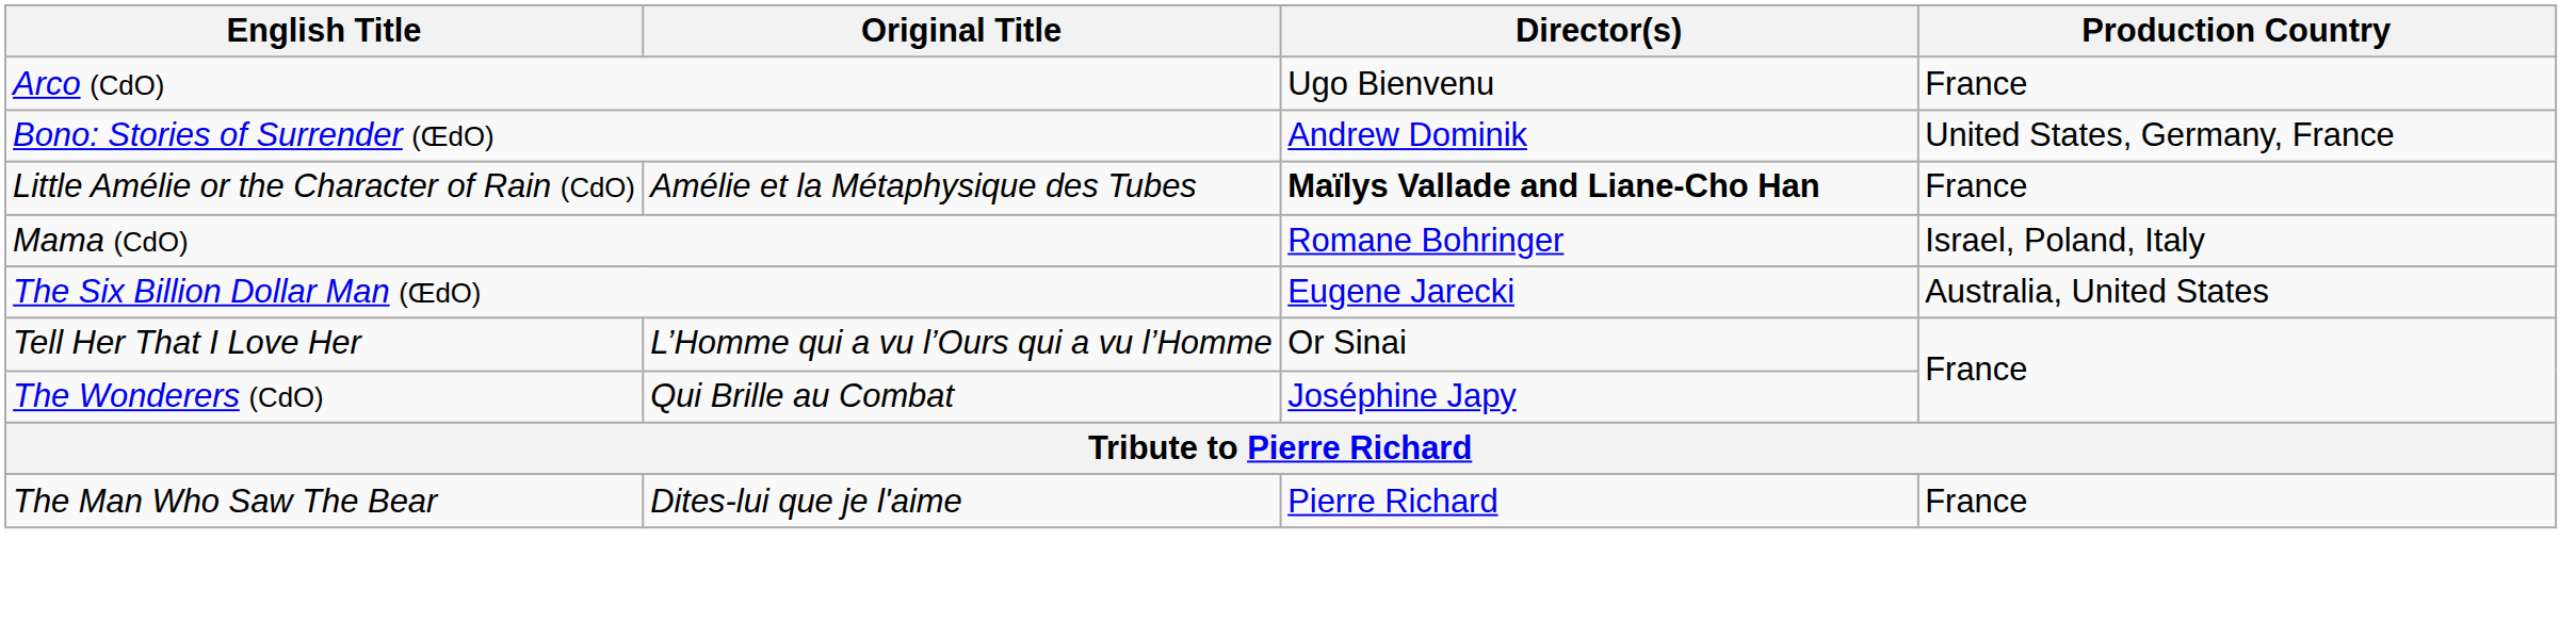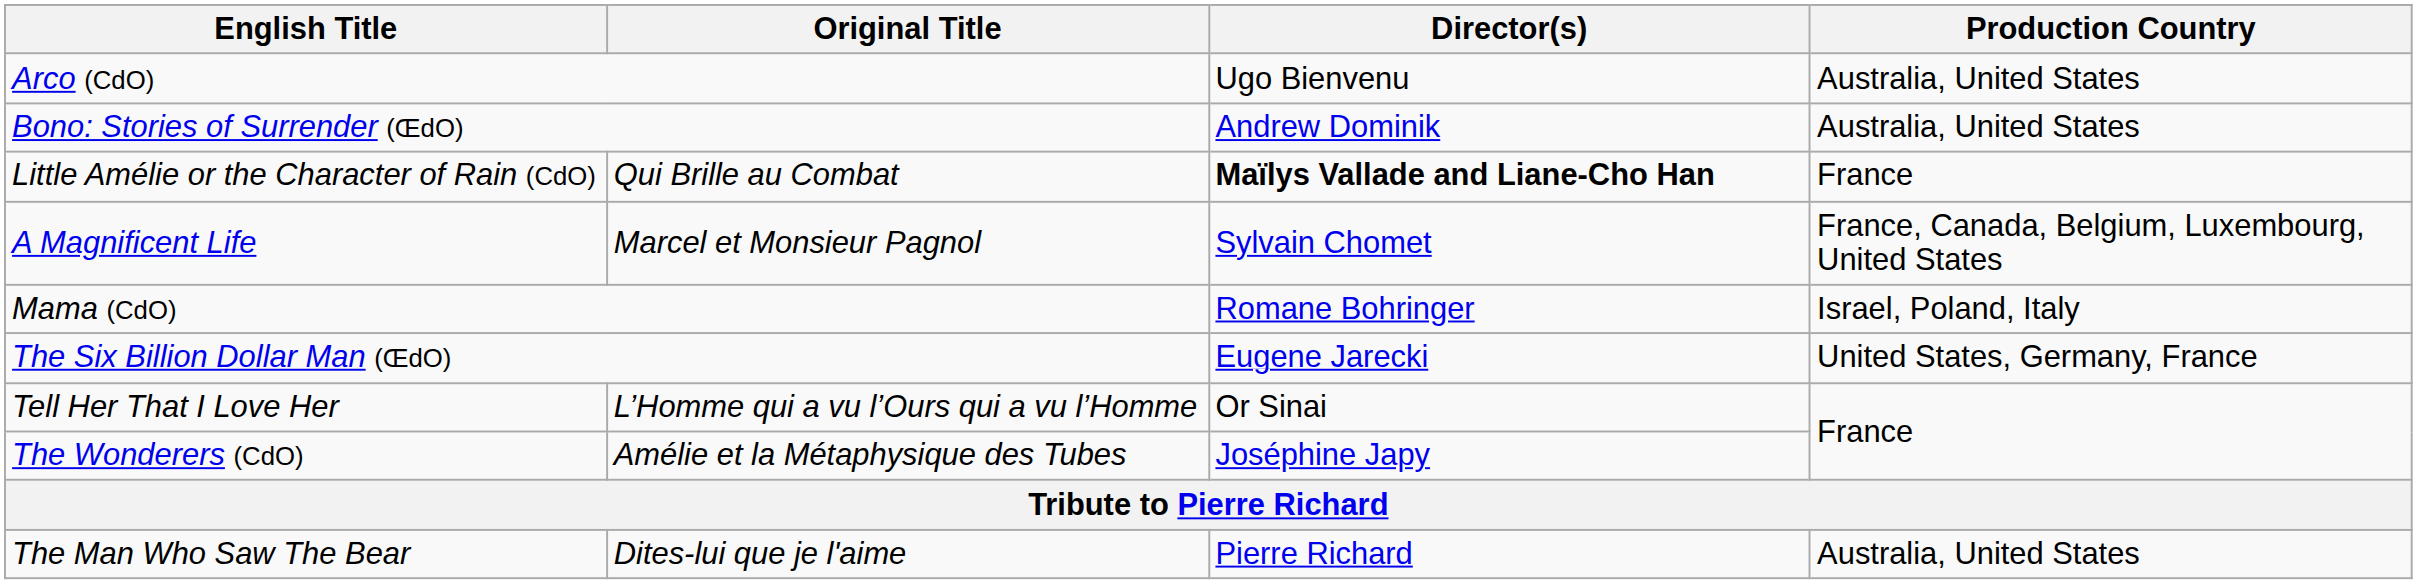 <table class="wikitable">
 <tr>
 <th scope="col" style="width:25%;">English Title</th>
 <th scope="col" style="width:25%;">Original Title</th>
 <th scope="col" style="width:25%;">Director(s)</th>
 <th scope="col" style="width:25%;">Production Country</th>
 </tr>
 <tr>
 <td colspan="2"><em><a href='#'>Arco</a></em> <small>(CdO)</small></td>
 <td>Ugo Bienvenu</td>
-<td>France</td>
+<td>Australia, United States</td>
 </tr>
 <tr>
 <td colspan="2"><em><a href='#'>Bono: Stories of Surrender</a></em> <small>(ŒdO)</small></td>
 <td><a href='#'>Andrew Dominik</a></td>
-<td>United States, Germany, France</td>
+<td>Australia, United States</td>
 </tr>
 <tr>
 <td><em>Little Amélie or the Character of Rain</em> <small>(CdO)</small></td>
-<td><em>Amélie et la Métaphysique des Tubes</em></td>
+<td><em>Qui Brille au Combat</em></td>
 <td><strong>Maïlys Vallade and Liane-Cho Han</strong></td>
 <td>France</td>
+</tr>
+<tr>
+<td><em><a href='#'>A Magnificent Life</a></em></td>
+<td><em>Marcel et Monsieur Pagnol</em></td>
+<td><a href='#'>Sylvain Chomet</a></td>
+<td>France, Canada, Belgium, Luxembourg, United States</td>
 </tr>
 <tr>
 <td colspan="2"><em>Mama</em> <small>(CdO)</small></td>
 <td><a href='#'>Romane Bohringer</a></td>
 <td>Israel, Poland, Italy</td>
 </tr>
 <tr>
 <td colspan="2"><em><a href='#'>The Six Billion Dollar Man</a></em> <small>(ŒdO)</small></td>
 <td><a href='#'>Eugene Jarecki</a></td>
-<td>Australia, United States</td>
+<td>United States, Germany, France</td>
 </tr>
 <tr>
 <td><em>Tell Her That I Love Her</em></td>
 <td><em>L’Homme qui a vu l’Ours qui a vu l’Homme</em></td>
 <td>Or Sinai</td>
 <td rowspan="2">France</td>
 </tr>
 <tr>
 <td><em><a href='#'>The Wonderers</a></em> <small>(CdO)</small></td>
-<td><em>Qui Brille au Combat</em></td>
+<td><em>Amélie et la Métaphysique des Tubes</em></td>
 <td><a href='#'>Joséphine Japy</a></td>
 </tr>
 <tr>
 <th colspan="4">Tribute to <a href='#'>Pierre Richard</a></th>
 </tr>
 <tr>
 <td><em>The Man Who Saw The Bear</em></td>
 <td><em>Dites-lui que je l'aime</em></td>
 <td><a href='#'>Pierre Richard</a></td>
-<td>France</td>
+<td>Australia, United States</td>
 </tr>
 </table>
